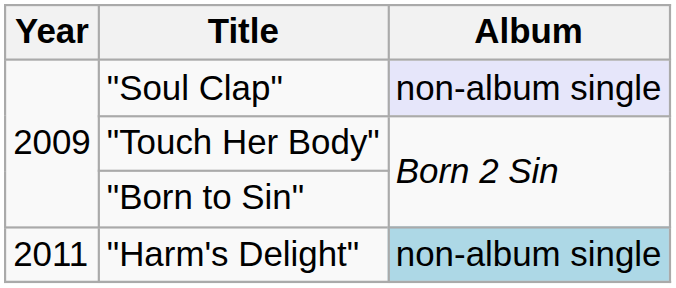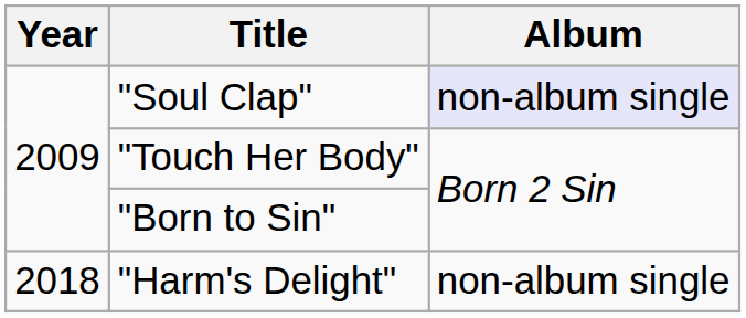 <table class="wikitable">
 <tr>
 <th>Year</th>
 <th>Title</th>
 <th>Album</th>
 </tr>
 <tr>
 <td rowspan="3">2009</td>
 <td>"Soul Clap"</td>
 <td align="left" rowspan="1" style="background: lavender;">non-album single</td>
 </tr>
 <tr>
 <td>"Touch Her Body"</td>
 <td align="left" rowspan="2"><em>Born 2 Sin</em></td>
 </tr>
 <tr>
 <td>"Born to Sin"</td>
 </tr>
 <tr>
-<td rowspan="1">2011</td>
+<td rowspan="1">2018</td>
 <td>"Harm's Delight"</td>
-<td align="left" rowspan="1" style="background: lightblue;">non-album single</td>
+<td align="left" rowspan="1">non-album single</td>
 </tr>
 <tr>
 </tr>
 </table>
